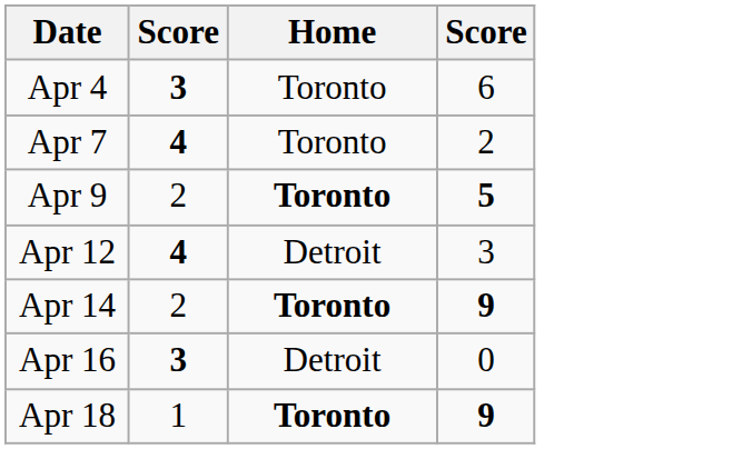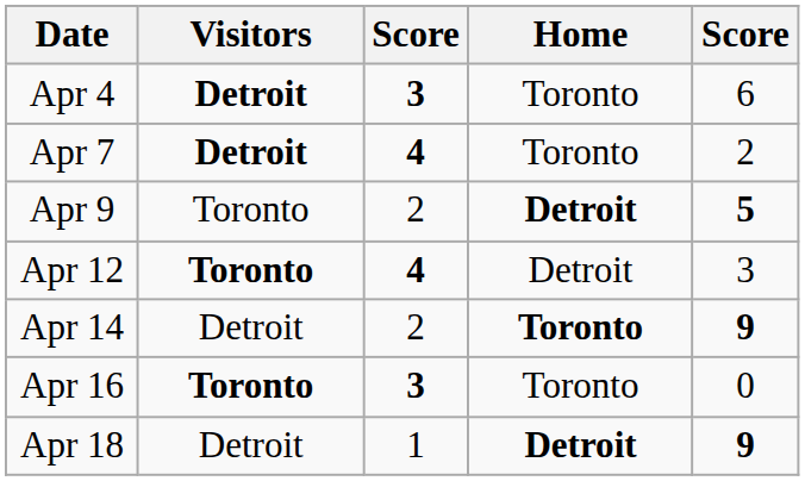 <table class="wikitable">
 <tr>
 <th width="50">Date</th>
+<th width="90">Visitors</th>
 <th width="25">Score</th>
 <th width="90">Home</th>
 <th width="25">Score</th>
 </tr>
 <tr align="center">
 <td>Apr 4</td>
+<td><strong>Detroit</strong></td>
 <td align="center"><strong>3</strong></td>
 <td>Toronto</td>
 <td align="center">6</td>
 </tr>
 <tr align="center">
 <td>Apr 7</td>
+<td><strong>Detroit</strong></td>
 <td align="center"><strong>4</strong></td>
 <td>Toronto</td>
 <td align="center">2</td>
 </tr>
 <tr align="center">
 <td>Apr 9</td>
+<td>Toronto</td>
 <td align="center">2</td>
-<td><strong>Toronto</strong></td>
+<td><strong>Detroit</strong></td>
 <td align="center"><strong>5</strong></td>
 </tr>
 <tr align="center">
 <td>Apr 12</td>
+<td><strong>Toronto</strong></td>
 <td align="center"><strong>4</strong></td>
 <td>Detroit</td>
 <td align="center">3</td>
 </tr>
 <tr align="center">
 <td>Apr 14</td>
+<td>Detroit</td>
 <td align="center">2</td>
 <td><strong>Toronto</strong></td>
 <td align="center"><strong>9</strong></td>
 </tr>
 <tr align="center">
 <td>Apr 16</td>
+<td><strong>Toronto</strong></td>
 <td align="center"><strong>3</strong></td>
-<td>Detroit</td>
+<td>Toronto</td>
 <td align="center">0</td>
 </tr>
 <tr align="center">
 <td>Apr 18</td>
+<td>Detroit</td>
 <td align="center">1</td>
-<td><strong>Toronto</strong></td>
+<td><strong>Detroit</strong></td>
 <td align="center"><strong>9</strong></td>
 </tr>
 </table>
